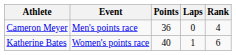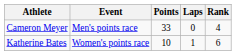 <table class=wikitable style="font-size:90%">
 <tr>
 <th>Athlete</th>
 <th>Event</th>
 <th>Points</th>
 <th>Laps</th>
 <th>Rank</th>
 </tr>
 <tr align=center>
 <td align=left><a href='#'>Cameron Meyer</a></td>
 <td align=left><a href='#'>Men's points race</a></td>
-<td>36</td>
+<td>33</td>
 <td>0</td>
 <td>4</td>
 </tr>
 <tr align=center>
 <td align=left><a href='#'>Katherine Bates</a></td>
 <td align=left><a href='#'>Women's points race</a></td>
-<td>40</td>
+<td>10</td>
 <td>1</td>
 <td>6</td>
 </tr>
 </table>
